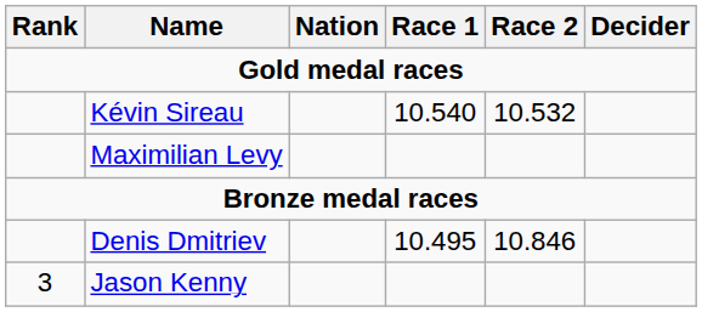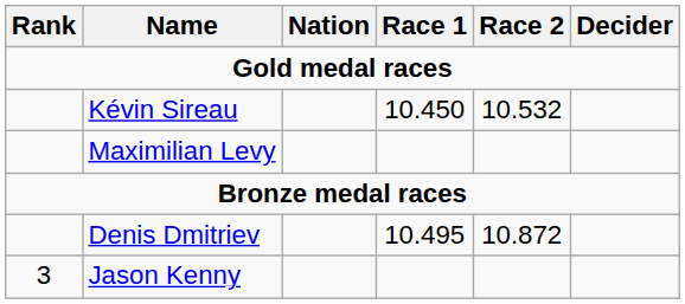 <table class="wikitable" style="text-align:center">
 <tr>
 <th>Rank</th>
 <th>Name</th>
 <th>Nation</th>
 <th>Race 1</th>
 <th>Race 2</th>
 <th>Decider</th>
 </tr>
 <tr>
 <td colspan=6><strong>Gold medal races</strong></td>
 </tr>
 <tr>
 <td></td>
 <td align=left><a href='#'>Kévin Sireau</a></td>
 <td align=left></td>
-<td>10.540</td>
+<td>10.450</td>
 <td>10.532</td>
 <td></td>
 </tr>
 <tr>
 <td></td>
 <td align=left><a href='#'>Maximilian Levy</a></td>
 <td align=left></td>
 <td></td>
 <td></td>
 <td></td>
 </tr>
 <tr>
 <td colspan=6><strong>Bronze medal races</strong></td>
 </tr>
 <tr>
 <td></td>
 <td align=left><a href='#'>Denis Dmitriev</a></td>
 <td align=left></td>
 <td>10.495</td>
-<td>10.846</td>
+<td>10.872</td>
 <td></td>
 </tr>
 <tr>
 <td>3</td>
 <td align=left><a href='#'>Jason Kenny</a></td>
 <td align=left></td>
 <td></td>
 <td></td>
 <td></td>
 </tr>
 </table>
